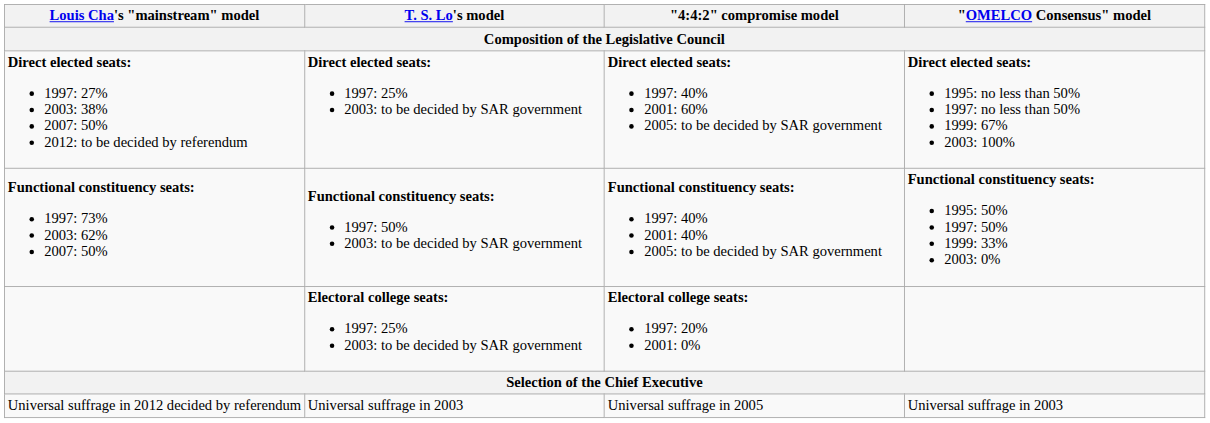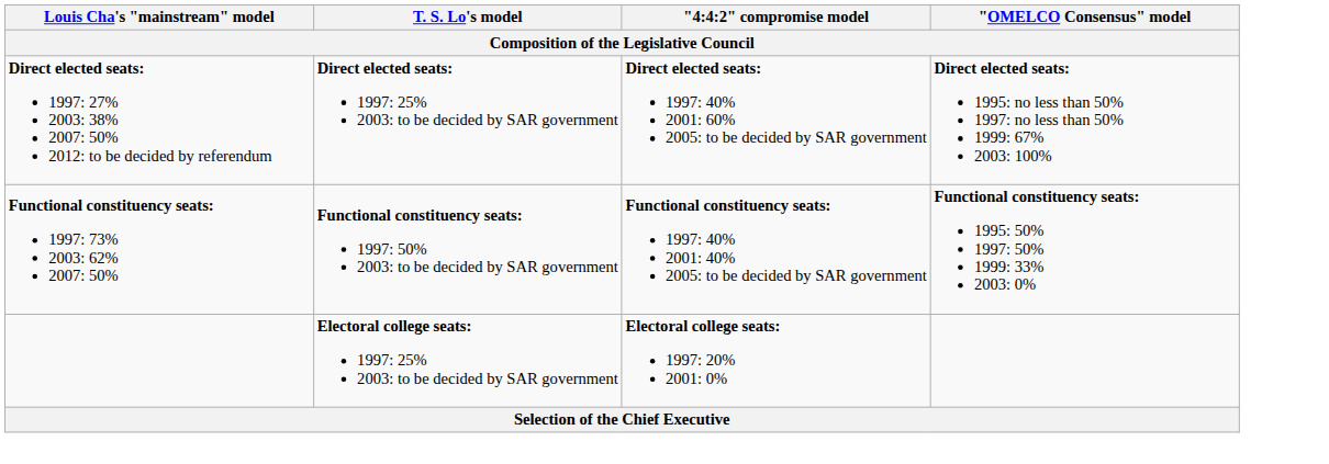 <table class="wikitable">
 <tr>
 <th width=25%><a href='#'>Louis Cha</a>'s "mainstream" model</th>
 <th width=25%><a href='#'>T. S. Lo</a>'s model</th>
 <th width=25%>"4:4:2" compromise model</th>
 <th width=25%>"<a href='#'>OMELCO</a> Consensus" model</th>
 </tr>
 <tr>
 <th colspan=4>Composition of the Legislative Council</th>
 </tr>
 <tr valign="top">
 <td><strong>Direct elected seats:</strong><br><ul><li>1997: 27%</li><li>2003: 38%</li><li>2007: 50%</li><li>2012: to be decided by referendum</li></ul></td>
 <td><strong>Direct elected seats:</strong><br><ul><li>1997: 25%</li><li>2003: to be decided by SAR government</li></ul></td>
 <td><strong>Direct elected seats:</strong><br><ul><li>1997: 40%</li><li>2001: 60%</li><li>2005: to be decided by SAR government</li></ul></td>
 <td><strong>Direct elected seats:</strong><br><ul><li>1995: no less than 50%</li><li>1997: no less than 50%</li><li>1999: 67%</li><li>2003: 100%</li></ul></td>
 </tr>
 <tr>
 <td><strong>Functional constituency seats:</strong><br><ul><li>1997: 73%</li><li>2003: 62%</li><li>2007: 50%</li></ul></td>
 <td><strong>Functional constituency seats:</strong><br><ul><li>1997: 50%</li><li>2003: to be decided by SAR government</li></ul></td>
 <td><strong>Functional constituency seats:</strong><br><ul><li>1997: 40%</li><li>2001: 40%</li><li>2005: to be decided by SAR government</li></ul></td>
 <td><strong>Functional constituency seats:</strong><br><ul><li>1995: 50%</li><li>1997: 50%</li><li>1999: 33%</li><li>2003: 0%</li></ul></td>
 </tr>
 <tr>
 <td></td>
 <td><strong>Electoral college seats:</strong><br><ul><li>1997: 25%</li><li>2003: to be decided by SAR government</li></ul></td>
 <td><strong>Electoral college seats:</strong><br><ul><li>1997: 20%</li><li>2001: 0%</li></ul></td>
 <td></td>
 </tr>
 <tr>
 <th colspan=4>Selection of the Chief Executive</th>
 </tr>
-<tr valign="top">
-<td>Universal suffrage in 2012 decided by referendum</td>
-<td>Universal suffrage in 2003</td>
-<td>Universal suffrage in 2005</td>
-<td>Universal suffrage in 2003</td>
-</tr>
 </table>
